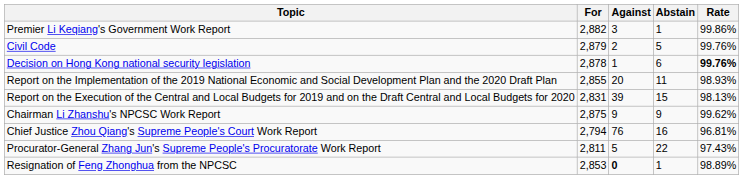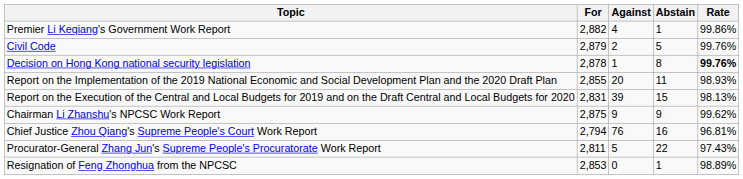 <table class="wikitable">
 <tr>
 <th>Topic</th>
 <th>For</th>
 <th>Against</th>
 <th>Abstain</th>
 <th>Rate</th>
 </tr>
 <tr>
 <td>Premier <a href='#'>Li Keqiang</a>'s Government Work Report</td>
 <td>2,882</td>
-<td>3</td>
+<td>4</td>
 <td>1</td>
 <td>99.86%</td>
 </tr>
 <tr>
 <td><a href='#'>Civil Code</a></td>
 <td>2,879</td>
 <td>2</td>
 <td>5</td>
 <td>99.76%</td>
 </tr>
 <tr>
 <td><a href='#'>Decision on Hong Kong national security legislation</a></td>
 <td>2,878</td>
 <td>1</td>
-<td>6</td>
+<td>8</td>
 <td><strong>99.76%</strong></td>
 </tr>
 <tr>
 <td>Report on the Implementation of the 2019 National Economic and Social Development Plan and the 2020 Draft Plan</td>
 <td>2,855</td>
 <td>20</td>
 <td>11</td>
 <td>98.93%</td>
 </tr>
 <tr>
 <td>Report on the Execution of the Central and Local Budgets for 2019 and on the Draft Central and Local Budgets for 2020</td>
 <td>2,831</td>
 <td>39</td>
 <td>15</td>
 <td>98.13%</td>
 </tr>
 <tr>
 <td>Chairman <a href='#'>Li Zhanshu</a>'s NPCSC Work Report</td>
 <td>2,875</td>
 <td>9</td>
 <td>9</td>
 <td>99.62%</td>
 </tr>
 <tr>
 <td>Chief Justice <a href='#'>Zhou Qiang</a>'s <a href='#'>Supreme People's Court</a> Work Report</td>
 <td>2,794</td>
 <td>76</td>
 <td>16</td>
 <td>96.81%</td>
 </tr>
 <tr>
 <td>Procurator-General <a href='#'>Zhang Jun</a>'s <a href='#'>Supreme People's Procuratorate</a> Work Report</td>
 <td>2,811</td>
 <td>5</td>
 <td>22</td>
 <td>97.43%</td>
 </tr>
 <tr>
 <td>Resignation of <a href='#'>Feng Zhonghua</a> from the NPCSC</td>
 <td>2,853</td>
-<td><strong>0</strong></td>
+<td>0</td>
 <td>1</td>
 <td>98.89%</td>
 </tr>
 </table>
